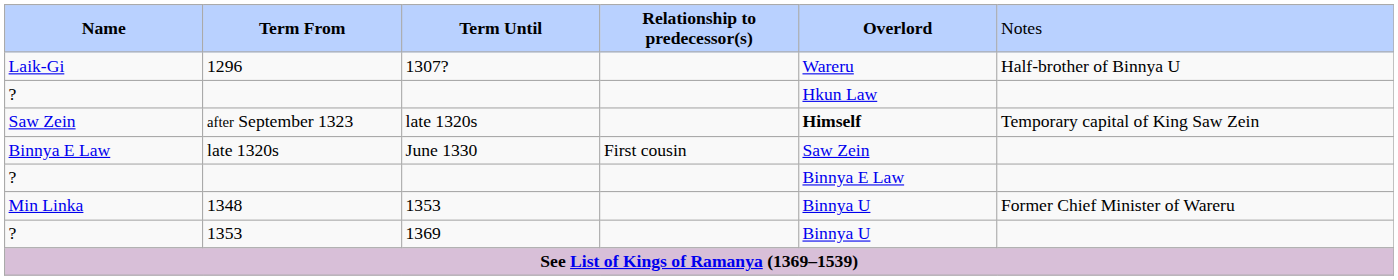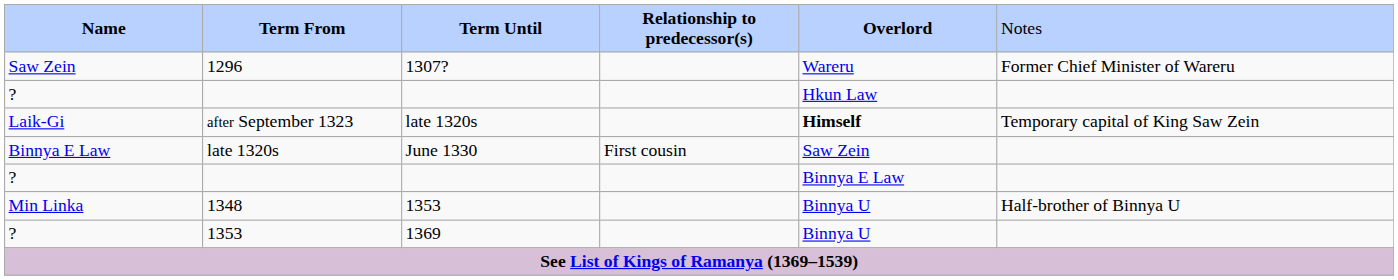 <table width=100% class="wikitable">
 <tr>
 <th style="background-color:#B9D1FF" width=10%>Name</th>
 <th style="background-color:#B9D1FF" width=10%>Term From</th>
 <th style="background-color:#B9D1FF" width=10%>Term Until</th>
 <th style="background-color:#B9D1FF" width=10%>Relationship to predecessor(s)</th>
 <th style="background-color:#B9D1FF" width=10%>Overlord</th>
 <td style="background-color:#B9D1FF" width=20%>Notes</td>
 </tr>
 <tr>
-<td><a href='#'>Laik-Gi</a></td>
+<td><a href='#'>Saw Zein</a></td>
 <td> 1296</td>
 <td> 1307?</td>
 <td></td>
 <td><a href='#'>Wareru</a></td>
-<td>Half-brother of Binnya U</td>
+<td>Former Chief Minister of Wareru</td>
 </tr>
 <tr>
 <td>?</td>
 <td></td>
 <td></td>
 <td></td>
 <td><a href='#'>Hkun Law</a></td>
 <td></td>
 </tr>
 <tr>
-<td><a href='#'>Saw Zein</a></td>
+<td><a href='#'>Laik-Gi</a></td>
 <td><small>after</small> September 1323</td>
 <td>late 1320s</td>
 <td></td>
 <td><strong>Himself</strong></td>
 <td>Temporary capital of King Saw Zein</td>
 </tr>
 <tr>
 <td><a href='#'>Binnya E Law</a></td>
 <td>late 1320s</td>
 <td> June 1330</td>
 <td>First cousin</td>
 <td><a href='#'>Saw Zein</a></td>
 <td></td>
 </tr>
 <tr>
 <td>?</td>
 <td></td>
 <td></td>
 <td></td>
 <td><a href='#'>Binnya E Law</a></td>
 <td></td>
 </tr>
 <tr>
 <td><a href='#'>Min Linka</a></td>
 <td>1348</td>
 <td> 1353</td>
 <td></td>
 <td><a href='#'>Binnya U</a></td>
-<td>Former Chief Minister of Wareru</td>
+<td>Half-brother of Binnya U</td>
 </tr>
 <tr>
 <td>?</td>
 <td> 1353</td>
 <td>1369</td>
 <td></td>
 <td><a href='#'>Binnya U</a></td>
 <td></td>
 </tr>
 <tr>
 <td align="center" colspan=6 style="background-color:#D8BFD8"><strong>See <a href='#'>List of Kings of Ramanya</a> (1369–1539)</strong></td>
 </tr>
 </table>
